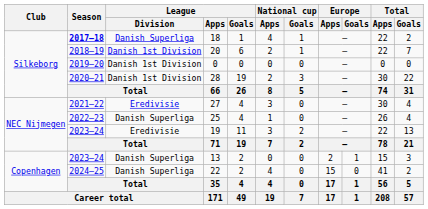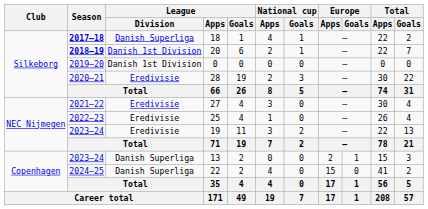 <table class="wikitable" style="text-align:center">
 <tr>
 <th rowspan="2">Club</th>
 <th rowspan="2">Season</th>
 <th colspan="3">League</th>
 <th colspan="2">National cup</th>
 <th colspan="2">Europe</th>
 <th colspan="2">Total</th>
 </tr>
 <tr>
 <th>Division</th>
 <th>Apps</th>
 <th>Goals</th>
 <th>Apps</th>
 <th>Goals</th>
 <th>Apps</th>
 <th>Goals</th>
 <th>Apps</th>
 <th>Goals</th>
 </tr>
 <tr>
 <td rowspan="5"><a href='#'>Silkeborg</a></td>
 <td><strong><a href='#'>2017–18</a></strong></td>
 <td><a href='#'>Danish Superliga</a></td>
 <td>18</td>
 <td>1</td>
 <td>4</td>
 <td>1</td>
 <td colspan="2">—</td>
 <td>22</td>
 <td>2</td>
 </tr>
 <tr>
-<td><a href='#'>2018–19</a></td>
+<td><strong><a href='#'>2018–19</a></strong></td>
 <td><a href='#'>Danish 1st Division</a></td>
 <td>20</td>
 <td>6</td>
 <td>2</td>
 <td>1</td>
 <td colspan="2">—</td>
 <td>22</td>
 <td>7</td>
 </tr>
 <tr>
 <td><a href='#'>2019–20</a></td>
 <td>Danish 1st Division</td>
 <td>0</td>
 <td>0</td>
 <td>0</td>
 <td>0</td>
 <td colspan="2">—</td>
 <td>0</td>
 <td>0</td>
 </tr>
 <tr>
 <td><a href='#'>2020–21</a></td>
-<td>Danish 1st Division</td>
+<td><a href='#'>Eredivisie</a></td>
 <td>28</td>
 <td>19</td>
 <td>2</td>
 <td>3</td>
 <td colspan="2">—</td>
 <td>30</td>
 <td>22</td>
 </tr>
 <tr>
 <th colspan="2">Total</th>
 <th>66</th>
 <th>26</th>
 <th>8</th>
 <th>5</th>
 <th colspan="2">—</th>
 <th>74</th>
 <th>31</th>
 </tr>
 <tr>
 <td rowspan="4"><a href='#'>NEC Nijmegen</a></td>
 <td><a href='#'>2021–22</a></td>
 <td><a href='#'>Eredivisie</a></td>
 <td>27</td>
 <td>4</td>
 <td>3</td>
 <td>0</td>
 <td colspan="2">—</td>
 <td>30</td>
 <td>4</td>
 </tr>
 <tr>
 <td><a href='#'>2022–23</a></td>
-<td>Danish Superliga</td>
+<td>Eredivisie</td>
 <td>25</td>
 <td>4</td>
 <td>1</td>
 <td>0</td>
 <td colspan="2">—</td>
 <td>26</td>
 <td>4</td>
 </tr>
 <tr>
 <td><a href='#'>2023–24</a></td>
 <td>Eredivisie</td>
 <td>19</td>
 <td>11</td>
 <td>3</td>
 <td>2</td>
 <td colspan="2">—</td>
 <td>22</td>
 <td>13</td>
 </tr>
 <tr>
 <th colspan="2">Total</th>
 <th>71</th>
 <th>19</th>
 <th>7</th>
 <th>2</th>
 <th colspan="2">—</th>
 <th>78</th>
 <th>21</th>
 </tr>
 <tr>
 <td rowspan="3"><a href='#'>Copenhagen</a></td>
 <td><a href='#'>2023–24</a></td>
 <td>Danish Superliga</td>
 <td>13</td>
 <td>2</td>
 <td>0</td>
 <td>0</td>
 <td>2</td>
 <td>1</td>
 <td>15</td>
 <td>3</td>
 </tr>
 <tr>
 <td><a href='#'>2024–25</a></td>
 <td>Danish Superliga</td>
 <td>22</td>
 <td>2</td>
 <td>4</td>
 <td>0</td>
 <td>15</td>
 <td>0</td>
 <td>41</td>
 <td>2</td>
 </tr>
 <tr>
 <th colspan="2">Total</th>
 <th>35</th>
 <th>4</th>
 <th>4</th>
 <th>0</th>
 <th>17</th>
 <th>1</th>
 <th>56</th>
 <th>5</th>
 </tr>
 <tr>
 <th colspan="3">Career total</th>
 <th>171</th>
 <th>49</th>
 <th>19</th>
 <th>7</th>
 <th>17</th>
 <th>1</th>
 <th>208</th>
 <th>57</th>
 </tr>
 </table>
